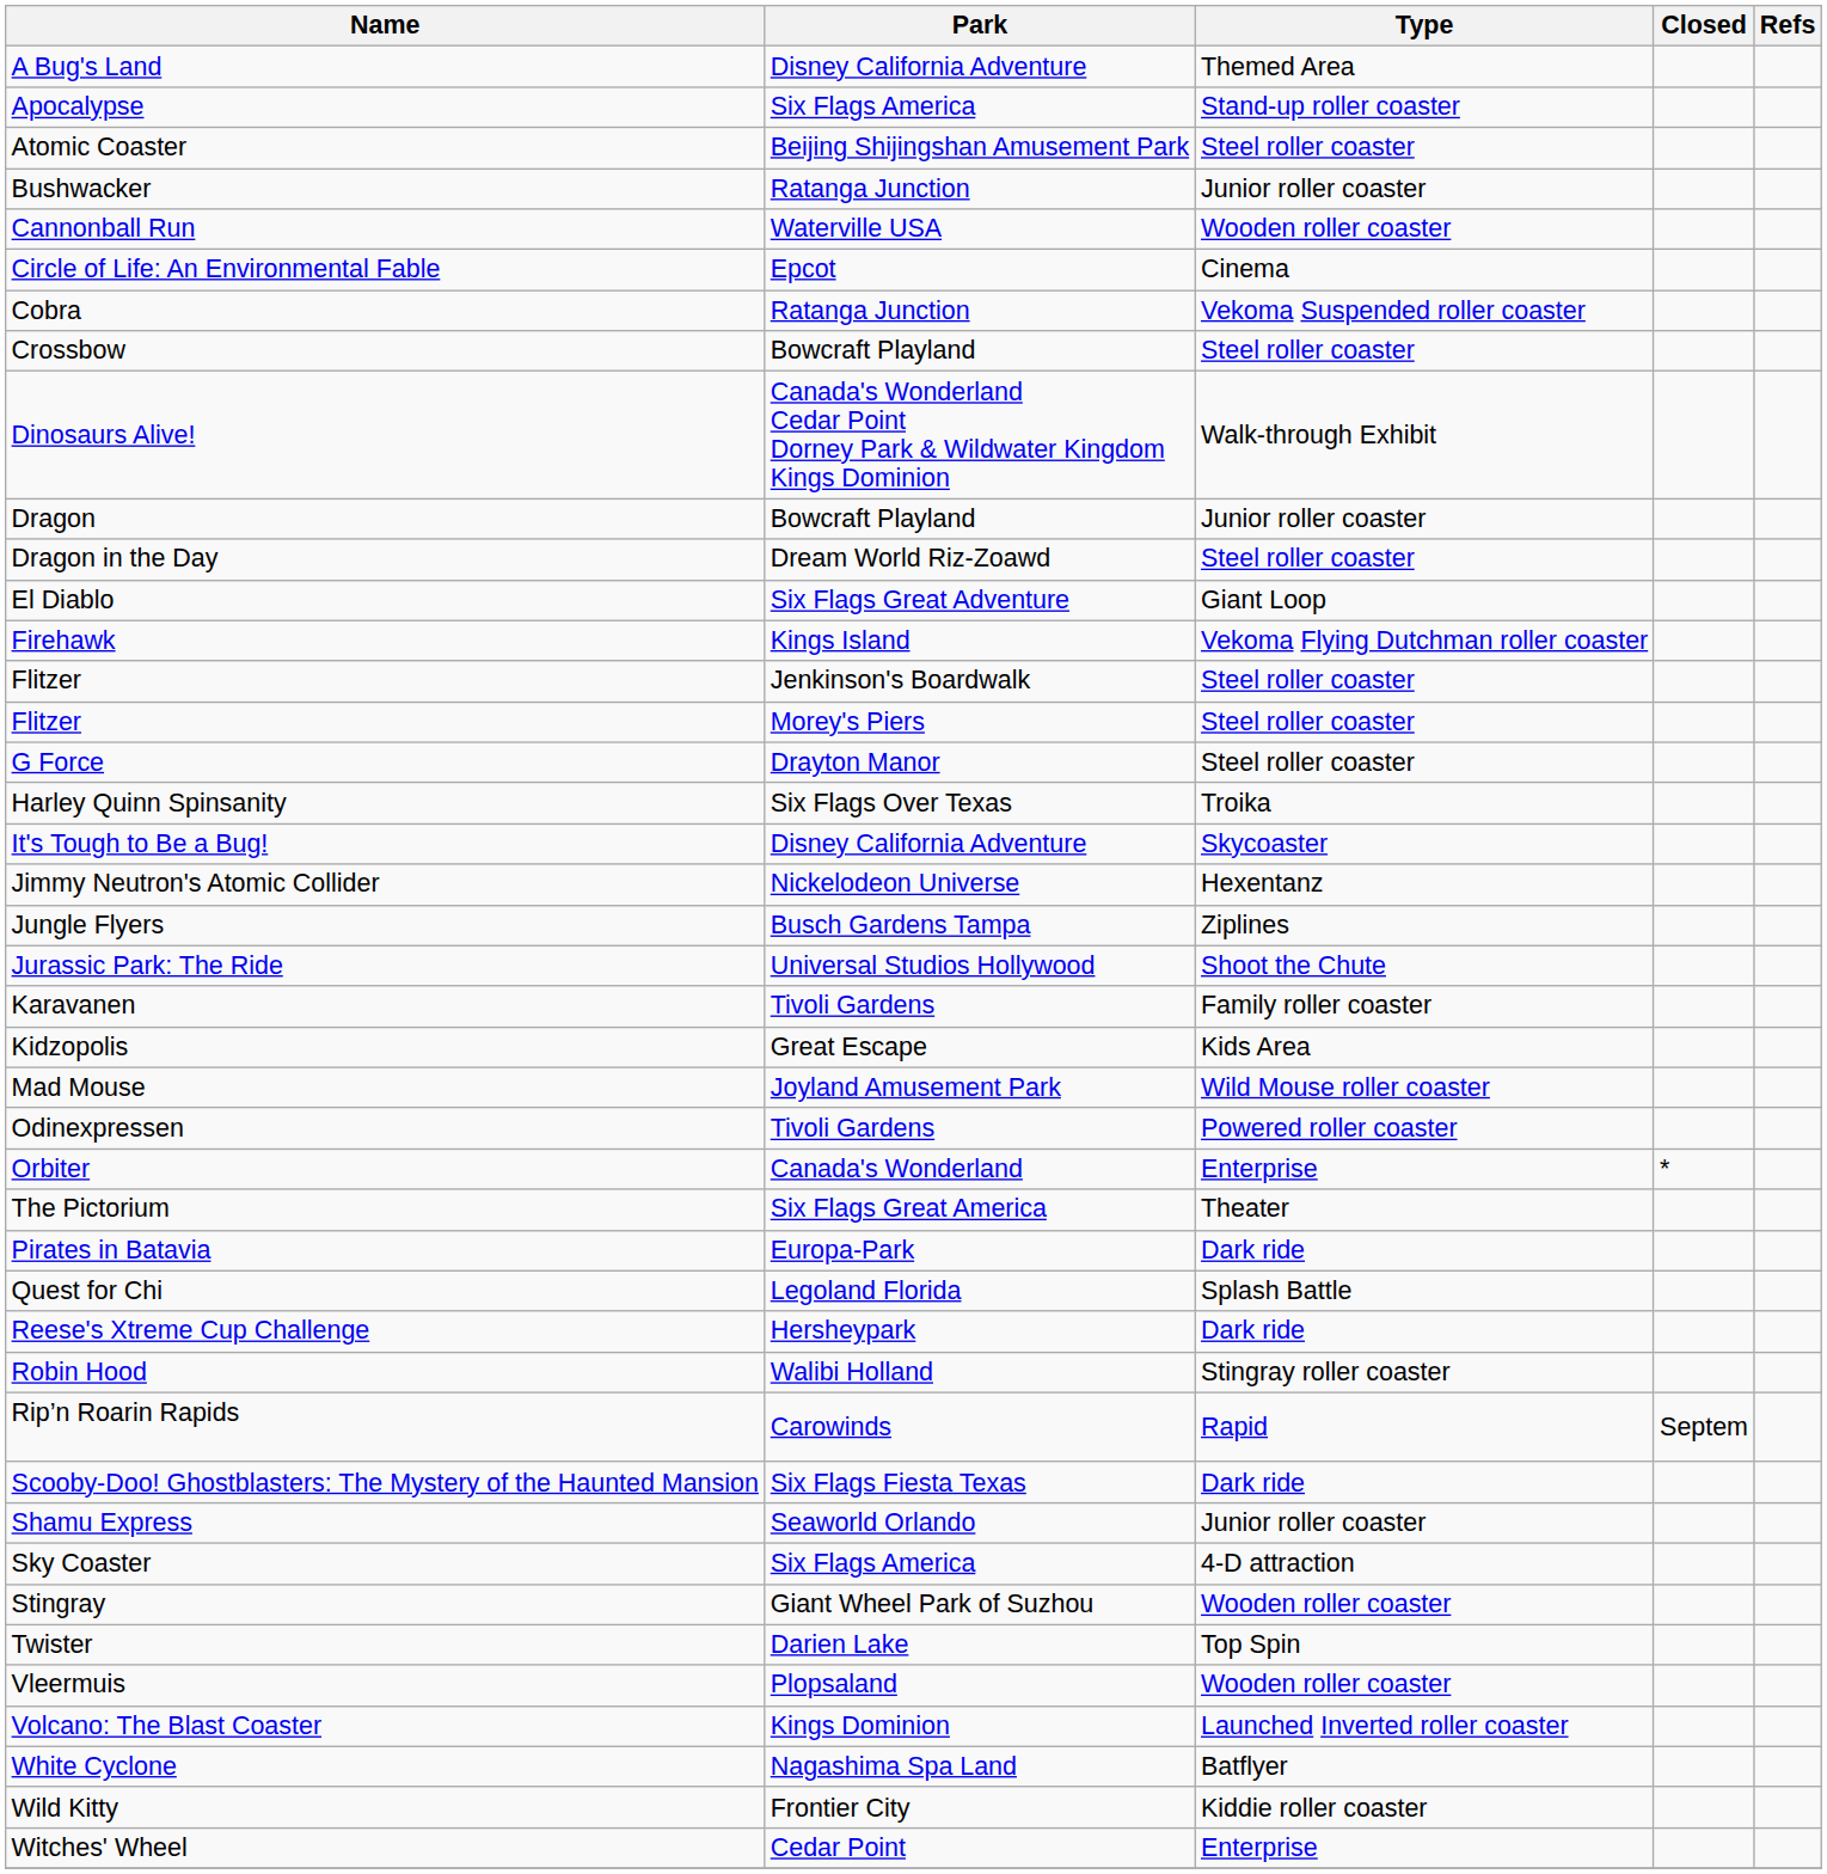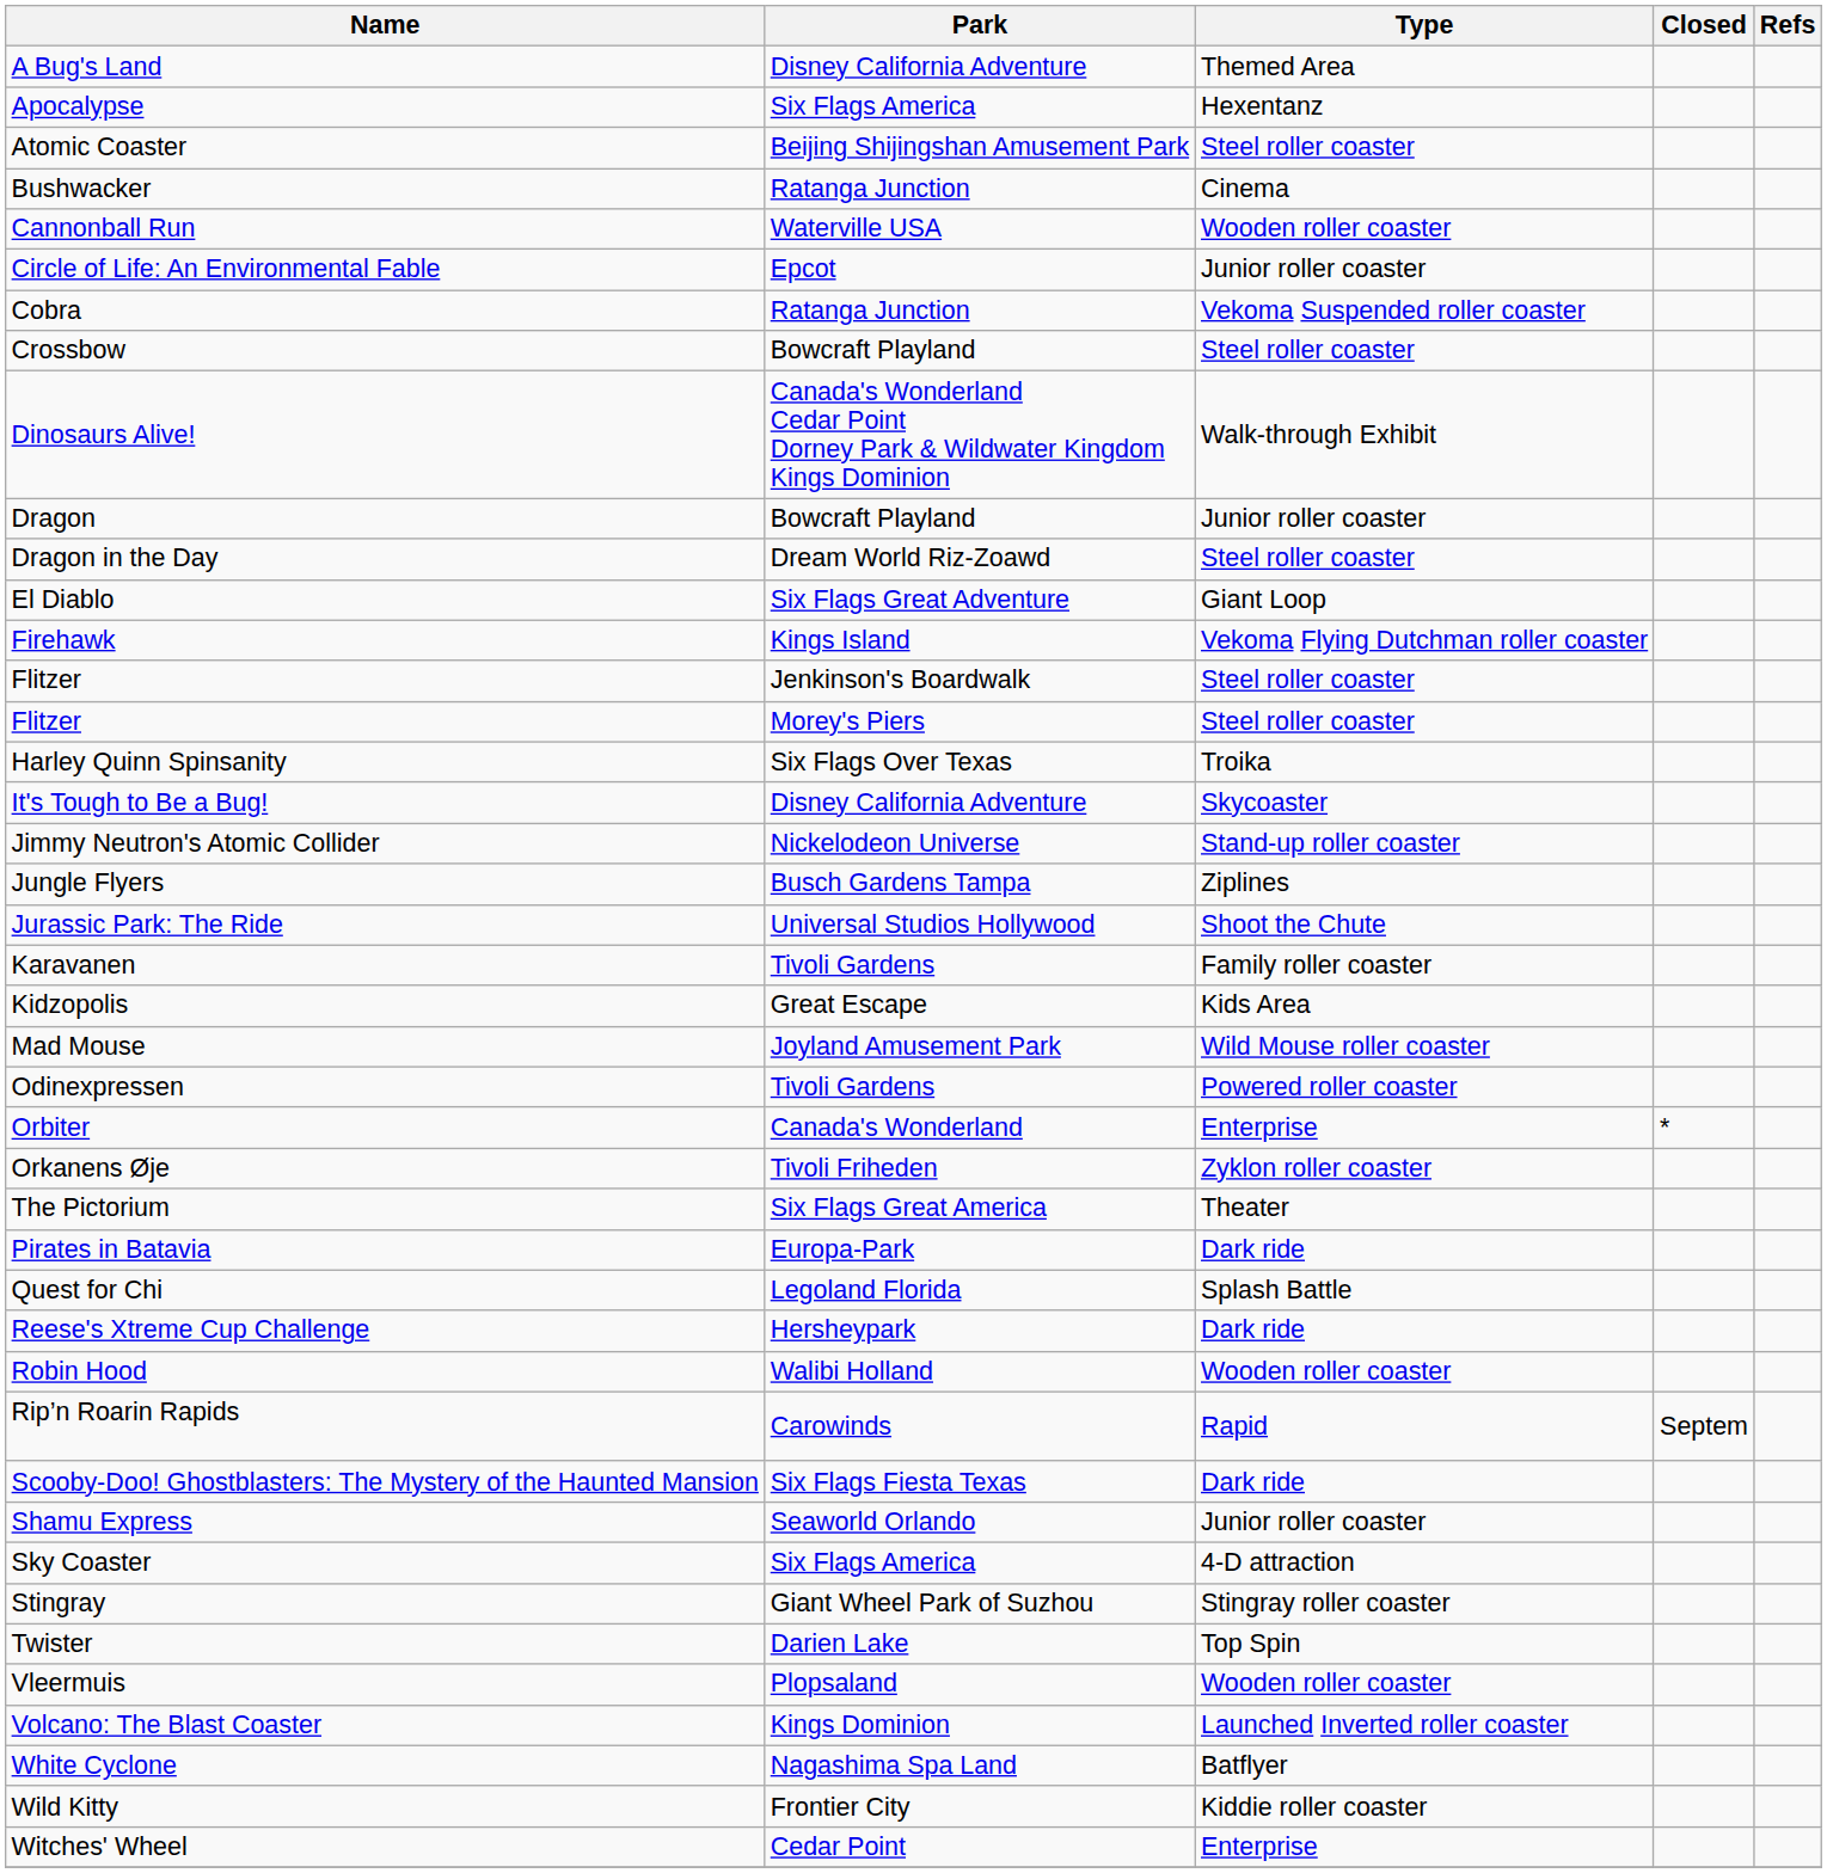 <table class="wikitable sortable">
 <tr>
 <th>Name</th>
 <th>Park</th>
 <th>Type</th>
 <th>Closed</th>
 <th>Refs</th>
 </tr>
 <tr>
 <td><a href='#'>A Bug's Land</a></td>
 <td><a href='#'>Disney California Adventure</a></td>
 <td>Themed Area</td>
 <td></td>
 <td></td>
 </tr>
 <tr>
 <td><a href='#'>Apocalypse</a></td>
 <td><a href='#'>Six Flags America</a></td>
-<td><a href='#'>Stand-up roller coaster</a></td>
+<td>Hexentanz</td>
 <td></td>
 <td></td>
 </tr>
 <tr>
 <td>Atomic Coaster</td>
 <td><a href='#'>Beijing Shijingshan Amusement Park</a></td>
 <td><a href='#'>Steel roller coaster</a></td>
 <td></td>
 <td></td>
 </tr>
 <tr>
 <td>Bushwacker</td>
 <td><a href='#'>Ratanga Junction</a></td>
-<td>Junior roller coaster</td>
+<td>Cinema</td>
 <td></td>
 <td></td>
 </tr>
 <tr>
 <td><a href='#'>Cannonball Run</a></td>
 <td><a href='#'>Waterville USA</a></td>
 <td><a href='#'>Wooden roller coaster</a></td>
 <td></td>
 <td></td>
 </tr>
 <tr>
 <td><a href='#'>Circle of Life: An Environmental Fable</a></td>
 <td><a href='#'>Epcot</a></td>
-<td>Cinema</td>
+<td>Junior roller coaster</td>
 <td></td>
 <td></td>
 </tr>
 <tr>
 <td>Cobra</td>
 <td><a href='#'>Ratanga Junction</a></td>
 <td><a href='#'>Vekoma</a> <a href='#'>Suspended roller coaster</a></td>
 <td></td>
 <td></td>
 </tr>
 <tr>
 <td>Crossbow</td>
 <td>Bowcraft Playland</td>
 <td><a href='#'>Steel roller coaster</a></td>
 <td></td>
 <td></td>
 </tr>
 <tr>
 <td><a href='#'>Dinosaurs Alive!</a></td>
 <td><a href='#'>Canada's Wonderland</a> <br><a href='#'>Cedar Point</a> <br><a href='#'>Dorney Park & Wildwater Kingdom</a> <br><a href='#'>Kings Dominion</a></td>
 <td>Walk-through Exhibit</td>
 <td></td>
 <td></td>
 </tr>
 <tr>
 <td>Dragon</td>
 <td>Bowcraft Playland</td>
 <td>Junior roller coaster</td>
 <td></td>
 <td></td>
 </tr>
 <tr>
 <td>Dragon in the Day</td>
 <td>Dream World Riz-Zoawd</td>
 <td><a href='#'>Steel roller coaster</a></td>
 <td></td>
 <td></td>
 </tr>
 <tr>
 <td>El Diablo</td>
 <td><a href='#'>Six Flags Great Adventure</a></td>
 <td>Giant Loop</td>
 <td></td>
 <td></td>
 </tr>
 <tr>
 <td><a href='#'>Firehawk</a></td>
 <td><a href='#'>Kings Island</a></td>
 <td><a href='#'>Vekoma</a> <a href='#'>Flying Dutchman roller coaster</a></td>
 <td></td>
 <td></td>
 </tr>
 <tr>
 <td>Flitzer</td>
 <td>Jenkinson's Boardwalk</td>
 <td><a href='#'>Steel roller coaster</a></td>
 <td></td>
 <td></td>
 </tr>
 <tr>
 <td><a href='#'>Flitzer</a></td>
 <td><a href='#'>Morey's Piers</a></td>
 <td><a href='#'>Steel roller coaster</a></td>
 <td></td>
 <td></td>
 </tr>
 <tr>
-<td><a href='#'>G Force</a></td>
-<td><a href='#'>Drayton Manor</a></td>
-<td>Steel roller coaster</td>
-<td></td>
-<td></td>
-</tr>
-<tr>
 <td>Harley Quinn Spinsanity</td>
 <td>Six Flags Over Texas</td>
 <td>Troika</td>
 <td></td>
 <td></td>
 </tr>
 <tr>
 <td><a href='#'>It's Tough to Be a Bug!</a></td>
 <td><a href='#'>Disney California Adventure</a></td>
 <td><a href='#'>Skycoaster</a></td>
 <td></td>
 <td></td>
 </tr>
 <tr>
 <td>Jimmy Neutron's Atomic Collider</td>
 <td><a href='#'>Nickelodeon Universe</a></td>
-<td>Hexentanz</td>
+<td><a href='#'>Stand-up roller coaster</a></td>
 <td></td>
 <td></td>
 </tr>
 <tr>
 <td>Jungle Flyers</td>
 <td><a href='#'>Busch Gardens Tampa</a></td>
 <td>Ziplines</td>
 <td></td>
 <td></td>
 </tr>
 <tr>
 <td><a href='#'>Jurassic Park: The Ride</a></td>
 <td><a href='#'>Universal Studios Hollywood</a></td>
 <td><a href='#'>Shoot the Chute</a></td>
 <td></td>
 <td></td>
 </tr>
 <tr>
 <td>Karavanen</td>
 <td><a href='#'>Tivoli Gardens</a></td>
 <td>Family roller coaster</td>
 <td></td>
 <td></td>
 </tr>
 <tr>
 <td>Kidzopolis</td>
 <td>Great Escape</td>
 <td>Kids Area</td>
 <td></td>
 <td></td>
 </tr>
 <tr>
 <td>Mad Mouse</td>
 <td><a href='#'>Joyland Amusement Park</a></td>
 <td><a href='#'>Wild Mouse roller coaster</a></td>
 <td></td>
 <td></td>
 </tr>
 <tr>
 <td>Odinexpressen</td>
 <td><a href='#'>Tivoli Gardens</a></td>
 <td><a href='#'>Powered roller coaster</a></td>
 <td></td>
 <td></td>
 </tr>
 <tr>
 <td><a href='#'>Orbiter</a></td>
 <td><a href='#'>Canada's Wonderland</a></td>
 <td><a href='#'>Enterprise</a></td>
 <td>*</td>
 <td></td>
 </tr>
 <tr>
+<td>Orkanens Øje</td>
+<td><a href='#'>Tivoli Friheden</a></td>
+<td><a href='#'>Zyklon roller coaster</a></td>
+<td></td>
+<td></td>
+</tr>
+<tr>
 <td>The Pictorium</td>
 <td><a href='#'>Six Flags Great America</a></td>
 <td>Theater</td>
 <td></td>
 <td></td>
 </tr>
 <tr>
 <td><a href='#'>Pirates in Batavia</a></td>
 <td><a href='#'>Europa-Park</a></td>
 <td><a href='#'>Dark ride</a></td>
 <td></td>
 <td></td>
 </tr>
 <tr>
 <td>Quest for Chi</td>
 <td><a href='#'>Legoland Florida</a></td>
 <td>Splash Battle</td>
 <td></td>
 <td></td>
 </tr>
 <tr>
 <td><a href='#'>Reese's Xtreme Cup Challenge</a></td>
 <td><a href='#'>Hersheypark</a></td>
 <td><a href='#'>Dark ride</a></td>
 <td></td>
 <td></td>
 </tr>
 <tr>
 <td><a href='#'>Robin Hood</a></td>
 <td><a href='#'>Walibi Holland</a></td>
-<td>Stingray roller coaster</td>
+<td><a href='#'>Wooden roller coaster</a></td>
 <td></td>
 <td></td>
 </tr>
 <tr>
 <td>Rip’n Roarin Rapids<br><br></td>
 <td><a href='#'>Carowinds</a></td>
 <td><a href='#'>Rapid</a></td>
 <td>Septem</td>
 <td></td>
 </tr>
 <tr>
 <td><a href='#'>Scooby-Doo! Ghostblasters: The Mystery of the Haunted Mansion</a></td>
 <td><a href='#'>Six Flags Fiesta Texas</a></td>
 <td><a href='#'>Dark ride</a></td>
 <td></td>
 <td></td>
 </tr>
 <tr>
 <td><a href='#'>Shamu Express</a></td>
 <td><a href='#'>Seaworld Orlando</a></td>
 <td>Junior roller coaster</td>
 <td></td>
 <td></td>
 </tr>
 <tr>
 <td>Sky Coaster</td>
 <td><a href='#'>Six Flags America</a></td>
 <td>4-D attraction</td>
 <td></td>
 <td></td>
 </tr>
 <tr>
 <td>Stingray</td>
 <td>Giant Wheel Park of Suzhou</td>
-<td><a href='#'>Wooden roller coaster</a></td>
+<td>Stingray roller coaster</td>
 <td></td>
 <td></td>
 </tr>
 <tr>
 <td>Twister</td>
 <td><a href='#'>Darien Lake</a></td>
 <td>Top Spin</td>
 <td></td>
 <td></td>
 </tr>
 <tr>
 <td>Vleermuis</td>
 <td><a href='#'>Plopsaland</a></td>
 <td><a href='#'>Wooden roller coaster</a></td>
 <td></td>
 <td></td>
 </tr>
 <tr>
 <td><a href='#'>Volcano: The Blast Coaster</a></td>
 <td><a href='#'>Kings Dominion</a></td>
 <td><a href='#'>Launched</a> <a href='#'>Inverted roller coaster</a></td>
 <td></td>
 <td></td>
 </tr>
 <tr>
 <td><a href='#'>White Cyclone</a></td>
 <td><a href='#'>Nagashima Spa Land</a></td>
 <td>Batflyer</td>
 <td></td>
 <td></td>
 </tr>
 <tr>
 <td>Wild Kitty</td>
 <td>Frontier City</td>
 <td>Kiddie roller coaster</td>
 <td></td>
 <td></td>
 </tr>
 <tr>
 <td>Witches' Wheel</td>
 <td><a href='#'>Cedar Point</a></td>
 <td><a href='#'>Enterprise</a></td>
 <td></td>
 <td></td>
 </tr>
 <tr>
 </tr>
 </table>
